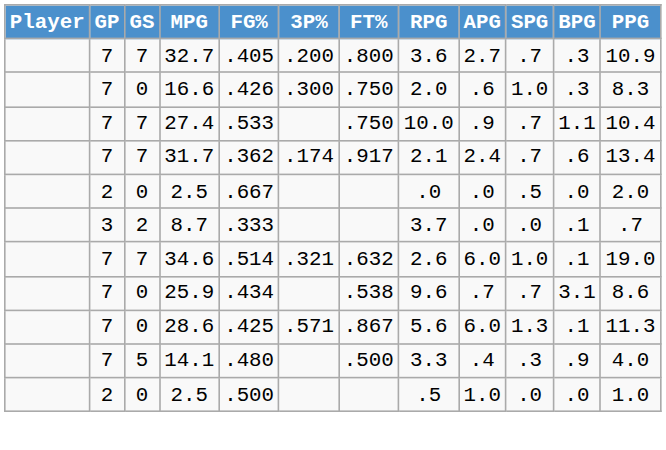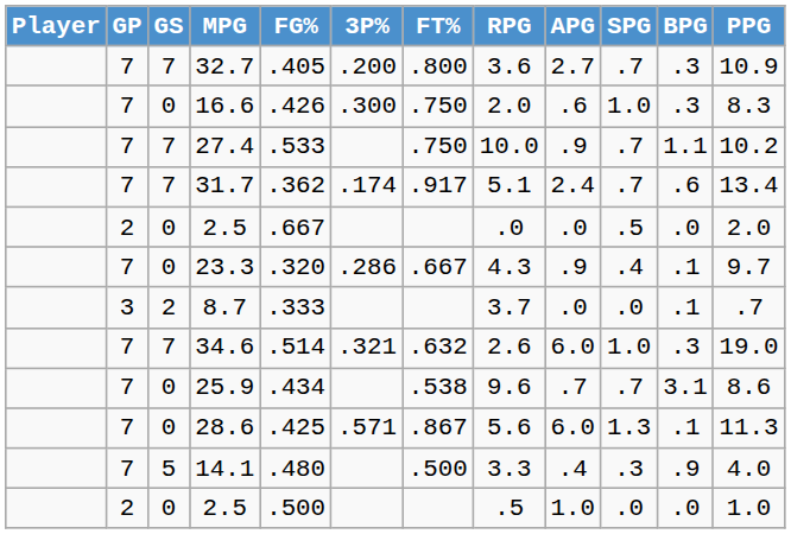 <table class="wikitable sortable" style="text-align:right;">
 <tr>
 <th style="background:#4b90cc; color:#FFFFFF">Player</th>
 <th style="background:#4b90cc; color:#FFFFFF">GP</th>
 <th style="background:#4b90cc; color:#FFFFFF">GS</th>
 <th style="background:#4b90cc; color:#FFFFFF">MPG</th>
 <th style="background:#4b90cc; color:#FFFFFF">FG%</th>
 <th style="background:#4b90cc; color:#FFFFFF">3P%</th>
 <th style="background:#4b90cc; color:#FFFFFF">FT%</th>
 <th style="background:#4b90cc; color:#FFFFFF">RPG</th>
 <th style="background:#4b90cc; color:#FFFFFF">APG</th>
 <th style="background:#4b90cc; color:#FFFFFF">SPG</th>
 <th style="background:#4b90cc; color:#FFFFFF">BPG</th>
 <th style="background:#4b90cc; color:#FFFFFF">PPG</th>
 </tr>
 <tr align="center" bgcolor="">
 <td></td>
 <td>7</td>
 <td>7</td>
 <td>32.7</td>
 <td>.405</td>
 <td>.200</td>
 <td>.800</td>
 <td>3.6</td>
 <td>2.7</td>
 <td>.7</td>
 <td>.3</td>
 <td>10.9</td>
 </tr>
 <tr align="center" bgcolor="">
 <td></td>
 <td>7</td>
 <td>0</td>
 <td>16.6</td>
 <td>.426</td>
 <td>.300</td>
 <td>.750</td>
 <td>2.0</td>
 <td>.6</td>
 <td>1.0</td>
 <td>.3</td>
 <td>8.3</td>
 </tr>
 <tr align="center" bgcolor="">
 <td></td>
 <td>7</td>
 <td>7</td>
 <td>27.4</td>
 <td>.533</td>
 <td></td>
 <td>.750</td>
 <td>10.0</td>
 <td>.9</td>
 <td>.7</td>
 <td>1.1</td>
-<td>10.4</td>
+<td>10.2</td>
 </tr>
 <tr align="center" bgcolor="">
 <td></td>
 <td>7</td>
 <td>7</td>
 <td>31.7</td>
 <td>.362</td>
 <td>.174</td>
 <td>.917</td>
-<td>2.1</td>
+<td>5.1</td>
 <td>2.4</td>
 <td>.7</td>
 <td>.6</td>
 <td>13.4</td>
 </tr>
 <tr align="center" bgcolor="">
 <td></td>
 <td>2</td>
 <td>0</td>
 <td>2.5</td>
 <td>.667</td>
 <td></td>
 <td></td>
 <td>.0</td>
 <td>.0</td>
 <td>.5</td>
 <td>.0</td>
 <td>2.0</td>
+</tr>
+<tr align="center" bgcolor="">
+<td></td>
+<td>7</td>
+<td>0</td>
+<td>23.3</td>
+<td>.320</td>
+<td>.286</td>
+<td>.667</td>
+<td>4.3</td>
+<td>.9</td>
+<td>.4</td>
+<td>.1</td>
+<td>9.7</td>
 </tr>
 <tr align="center" bgcolor="">
 <td></td>
 <td>3</td>
 <td>2</td>
 <td>8.7</td>
 <td>.333</td>
 <td></td>
 <td></td>
 <td>3.7</td>
 <td>.0</td>
 <td>.0</td>
 <td>.1</td>
 <td>.7</td>
 </tr>
 <tr align="center" bgcolor="">
 <td></td>
 <td>7</td>
 <td>7</td>
 <td>34.6</td>
 <td>.514</td>
 <td>.321</td>
 <td>.632</td>
 <td>2.6</td>
 <td>6.0</td>
 <td>1.0</td>
-<td>.1</td>
+<td>.3</td>
 <td>19.0</td>
 </tr>
 <tr align="center" bgcolor="">
 <td></td>
 <td>7</td>
 <td>0</td>
 <td>25.9</td>
 <td>.434</td>
 <td></td>
 <td>.538</td>
 <td>9.6</td>
 <td>.7</td>
 <td>.7</td>
 <td>3.1</td>
 <td>8.6</td>
 </tr>
 <tr align="center" bgcolor="">
 <td></td>
 <td>7</td>
 <td>0</td>
 <td>28.6</td>
 <td>.425</td>
 <td>.571</td>
 <td>.867</td>
 <td>5.6</td>
 <td>6.0</td>
 <td>1.3</td>
 <td>.1</td>
 <td>11.3</td>
 </tr>
 <tr align="center" bgcolor="">
 <td></td>
 <td>7</td>
 <td>5</td>
 <td>14.1</td>
 <td>.480</td>
 <td></td>
 <td>.500</td>
 <td>3.3</td>
 <td>.4</td>
 <td>.3</td>
 <td>.9</td>
 <td>4.0</td>
 </tr>
 <tr align="center" bgcolor="">
 <td></td>
 <td>2</td>
 <td>0</td>
 <td>2.5</td>
 <td>.500</td>
 <td></td>
 <td></td>
 <td>.5</td>
 <td>1.0</td>
 <td>.0</td>
 <td>.0</td>
 <td>1.0</td>
 </tr>
 </table>
